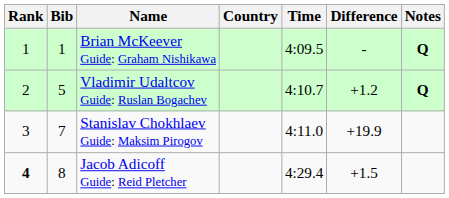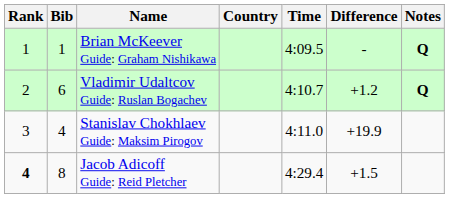 <table class="wikitable sortable" style="text-align:center">
 <tr>
 <th>Rank</th>
 <th>Bib</th>
 <th>Name</th>
 <th>Country</th>
 <th>Time</th>
 <th>Difference</th>
 <th>Notes</th>
 </tr>
 <tr bgcolor=ccffcc>
 <td>1</td>
 <td>1</td>
 <td align=left><a href='#'>Brian McKeever</a><br><small><a href='#'>Guide</a>: <a href='#'>Graham Nishikawa</a></small></td>
 <td align=left></td>
 <td>4:09.5</td>
 <td>-</td>
 <td><strong>Q</strong></td>
 </tr>
 <tr bgcolor=ccffcc>
 <td>2</td>
-<td>5</td>
+<td>6</td>
 <td align=left><a href='#'>Vladimir Udaltcov</a><br><small><a href='#'>Guide</a>: <a href='#'>Ruslan Bogachev</a></small></td>
 <td align=left></td>
 <td>4:10.7</td>
 <td>+1.2</td>
 <td><strong>Q</strong></td>
 </tr>
 <tr>
 <td>3</td>
-<td>7</td>
+<td>4</td>
 <td align=left><a href='#'>Stanislav Chokhlaev</a><br><small><a href='#'>Guide</a>: <a href='#'>Maksim Pirogov</a></small></td>
 <td align=left></td>
 <td>4:11.0</td>
 <td>+19.9</td>
 <td></td>
 </tr>
 <tr>
 <td><strong>4</strong></td>
 <td>8</td>
 <td align=left><a href='#'>Jacob Adicoff</a><br><small><a href='#'>Guide</a>: <a href='#'>Reid Pletcher</a></small></td>
 <td align=left></td>
 <td>4:29.4</td>
 <td>+1.5</td>
 <td></td>
 </tr>
 </table>
